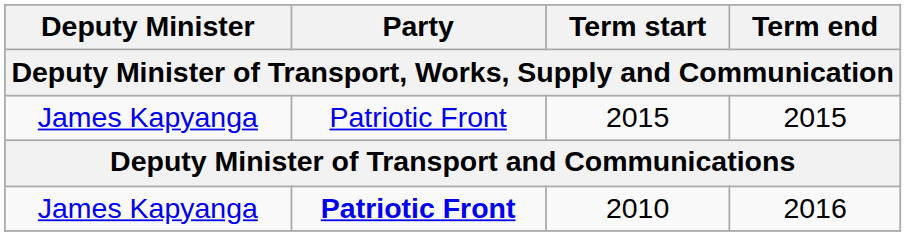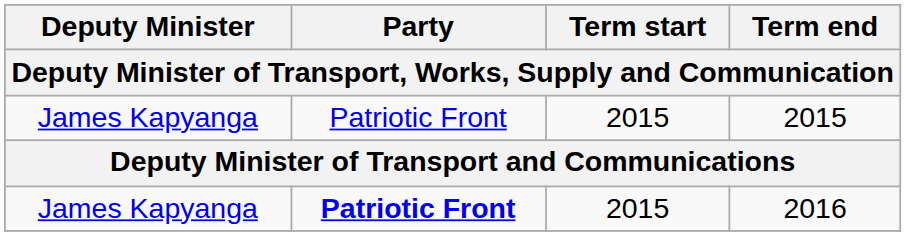 <table class=wikitable style=text-align:center>
 <tr>
 <th>Deputy Minister</th>
 <th>Party</th>
 <th>Term start</th>
 <th>Term end</th>
 </tr>
 <tr>
 <th colspan=4>Deputy Minister of Transport, Works, Supply and Communication</th>
 </tr>
 <tr>
 <td><a href='#'>James Kapyanga</a></td>
 <td><a href='#'>Patriotic Front</a></td>
 <td>2015</td>
 <td>2015</td>
 </tr>
 <tr>
 <th colspan=4>Deputy Minister of Transport and Communications</th>
 </tr>
 <tr>
 <td><a href='#'>James Kapyanga</a></td>
 <td><strong><a href='#'>Patriotic Front</a></strong></td>
-<td>2010</td>
+<td>2015</td>
 <td>2016</td>
 </tr>
 </table>
